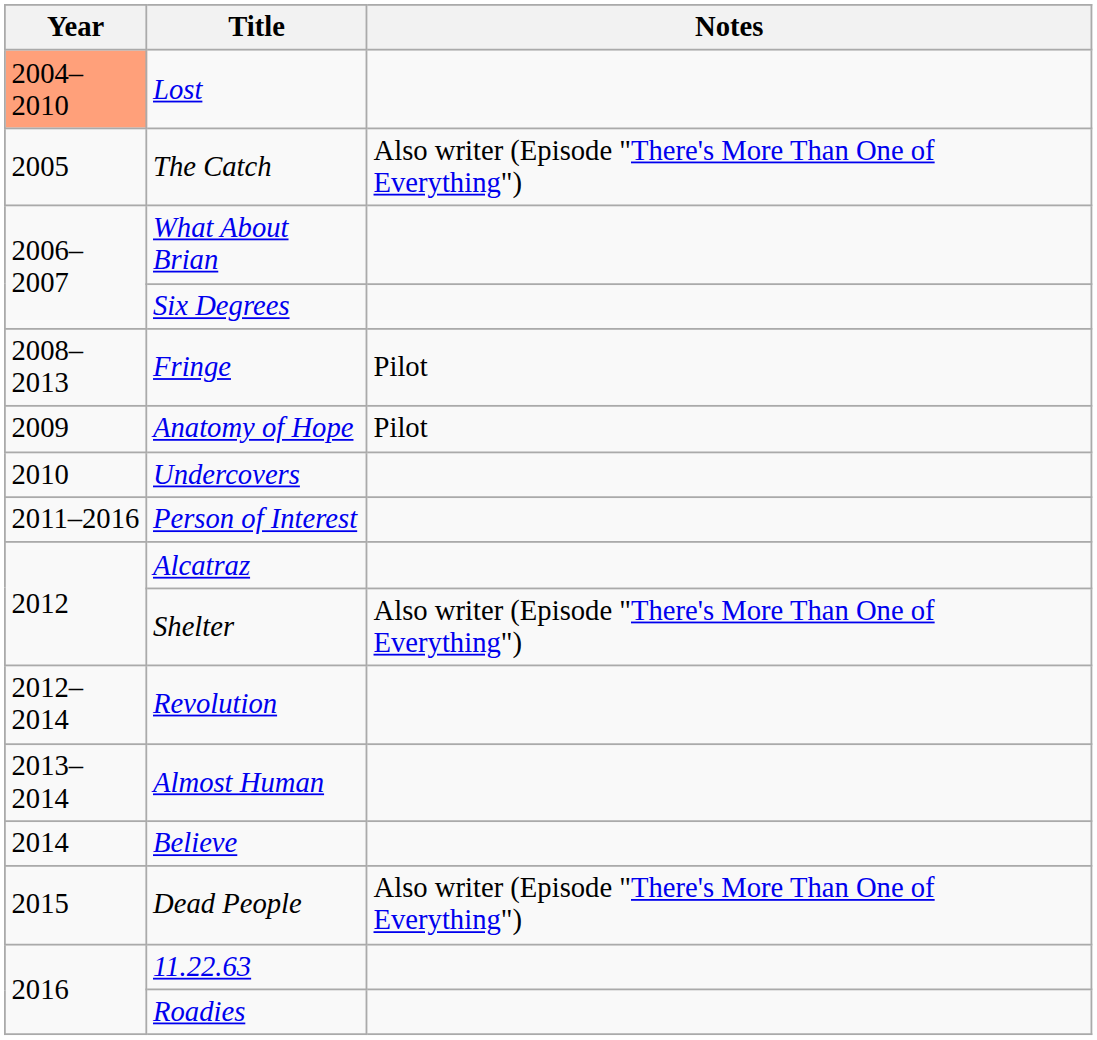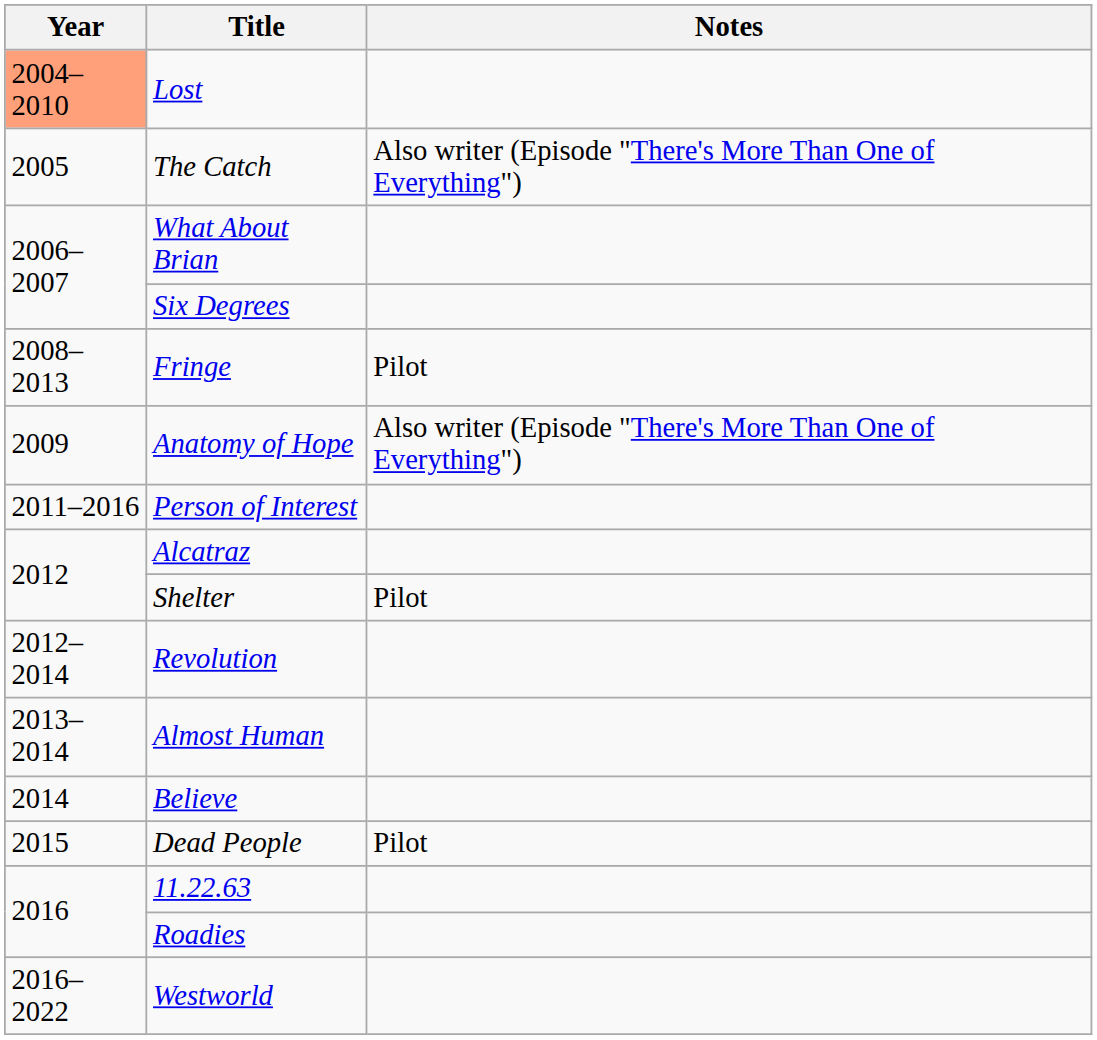 <table class="wikitable">
 <tr>
 <th>Year</th>
 <th>Title</th>
 <th>Notes</th>
 </tr>
 <tr>
 <td style="background: lightsalmon;">2004–2010</td>
 <td><em><a href='#'>Lost</a></em></td>
 <td></td>
 </tr>
 <tr>
 <td>2005</td>
 <td><em>The Catch</em></td>
 <td>Also writer (Episode "<a href='#'>There's More Than One of Everything</a>")</td>
 </tr>
 <tr>
 <td rowspan=2>2006–2007</td>
 <td><em><a href='#'>What About Brian</a></em></td>
 <td></td>
 </tr>
 <tr>
 <td><em><a href='#'>Six Degrees</a></em></td>
 <td></td>
 </tr>
 <tr>
 <td>2008–2013</td>
 <td><em><a href='#'>Fringe</a></em></td>
 <td>Pilot</td>
 </tr>
 <tr>
 <td>2009</td>
 <td><em><a href='#'>Anatomy of Hope</a></em></td>
-<td>Pilot</td>
-</tr>
-<tr>
-<td>2010</td>
-<td><em><a href='#'>Undercovers</a></em></td>
-<td></td>
+<td>Also writer (Episode "<a href='#'>There's More Than One of Everything</a>")</td>
 </tr>
 <tr>
 <td>2011–2016</td>
 <td><em><a href='#'>Person of Interest</a></em></td>
 <td></td>
 </tr>
 <tr>
 <td rowspan=2>2012</td>
 <td><em><a href='#'>Alcatraz</a></em></td>
 <td></td>
 </tr>
 <tr>
 <td><em>Shelter</em></td>
-<td>Also writer (Episode "<a href='#'>There's More Than One of Everything</a>")</td>
+<td>Pilot</td>
 </tr>
 <tr>
 <td>2012–2014</td>
 <td><em><a href='#'>Revolution</a></em></td>
 <td></td>
 </tr>
 <tr>
 <td>2013–2014</td>
 <td><em><a href='#'>Almost Human</a></em></td>
 <td></td>
 </tr>
 <tr>
 <td>2014</td>
 <td><em><a href='#'>Believe</a></em></td>
 <td></td>
 </tr>
 <tr>
 <td>2015</td>
 <td><em>Dead People</em></td>
-<td>Also writer (Episode "<a href='#'>There's More Than One of Everything</a>")</td>
+<td>Pilot</td>
 </tr>
 <tr>
 <td rowspan=2>2016</td>
 <td><em><a href='#'>11.22.63</a></em></td>
 <td></td>
 </tr>
 <tr>
 <td><em><a href='#'>Roadies</a></em></td>
 <td></td>
 </tr>
+<tr>
+<td>2016–2022</td>
+<td><em><a href='#'>Westworld</a></em></td>
+<td></td>
+</tr>
 </table>
